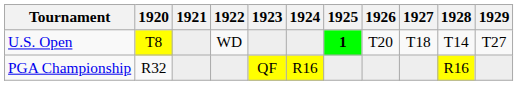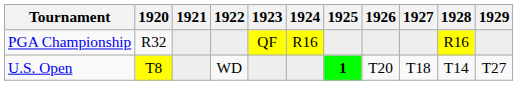 <table class="wikitable" style="font-size:95%;text-align:center;">
 <tr>
 <th>Tournament</th>
 <th>1920</th>
 <th>1921</th>
 <th>1922</th>
 <th>1923</th>
 <th>1924</th>
 <th>1925</th>
 <th>1926</th>
 <th>1927</th>
 <th>1928</th>
 <th>1929</th>
 </tr>
 <tr>
+<td align=left><a href='#'>PGA Championship</a></td>
+<td>R32</td>
+<td style="background:#eeeeee;"></td>
+<td style="background:#eeeeee;"></td>
+<td style="background:yellow;">QF</td>
+<td style="background:yellow;">R16</td>
+<td style="background:#eeeeee;"></td>
+<td style="background:#eeeeee;"></td>
+<td style="background:#eeeeee;"></td>
+<td style="background:yellow;">R16</td>
+<td style="background:#eeeeee;"></td>
+</tr>
+<tr>
 <td align=left><a href='#'>U.S. Open</a></td>
 <td style="background:yellow;">T8</td>
 <td style="background:#eeeeee;"></td>
 <td>WD</td>
 <td style="background:#eeeeee;"></td>
 <td style="background:#eeeeee;"></td>
 <td style="background:lime;"><strong>1</strong></td>
 <td>T20</td>
 <td>T18</td>
 <td>T14</td>
 <td>T27</td>
 </tr>
-<tr>
-<td align=left><a href='#'>PGA Championship</a></td>
-<td>R32</td>
-<td style="background:#eeeeee;"></td>
-<td style="background:#eeeeee;"></td>
-<td style="background:yellow;">QF</td>
-<td style="background:yellow;">R16</td>
-<td style="background:#eeeeee;"></td>
-<td style="background:#eeeeee;"></td>
-<td style="background:#eeeeee;"></td>
-<td style="background:yellow;">R16</td>
-<td style="background:#eeeeee;"></td>
-</tr>
 </table>
